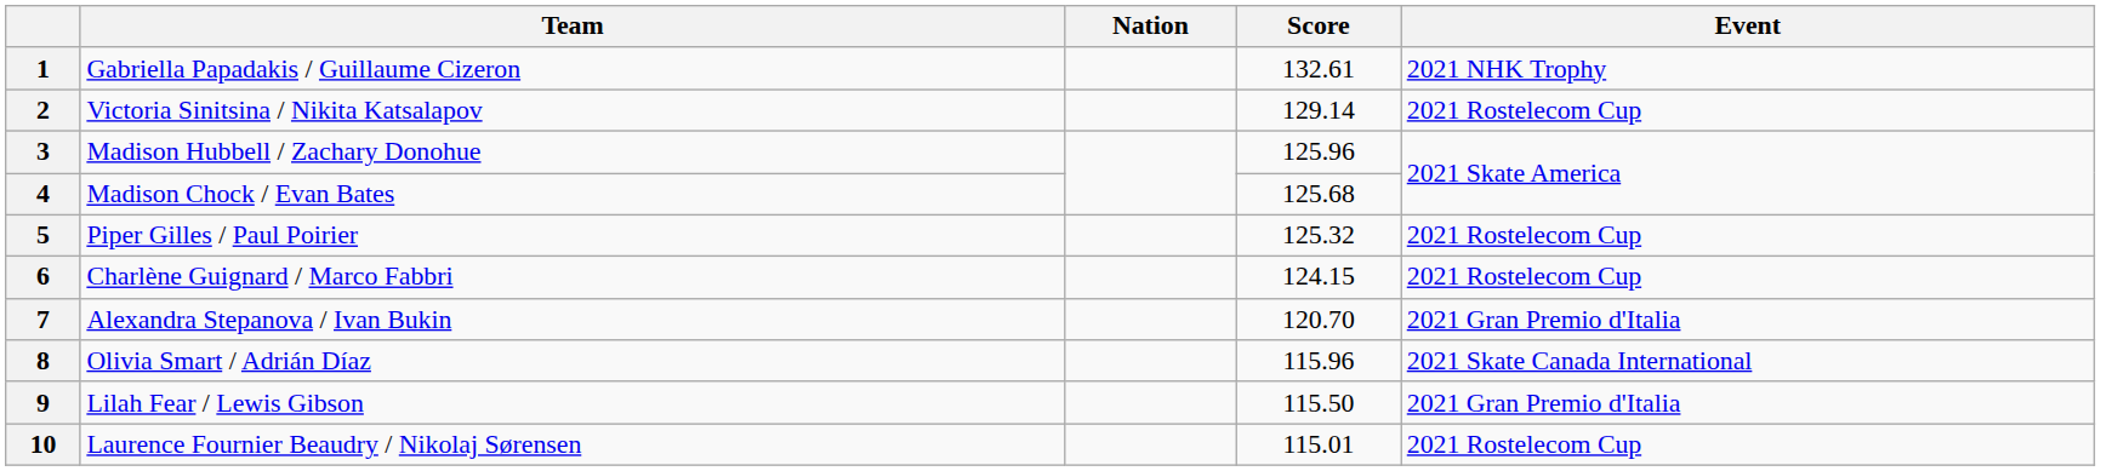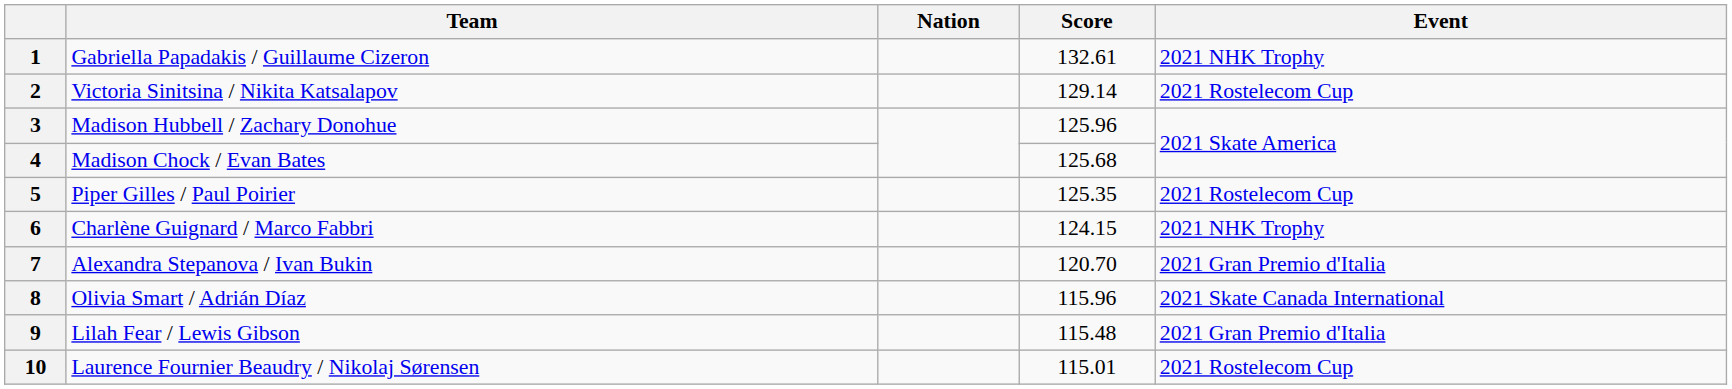 <table class="wikitable sortable" style="text-align:left; width:80%">
 <tr>
 <th scope="col"></th>
 <th scope="col">Team</th>
 <th scope="col">Nation</th>
 <th scope="col">Score</th>
 <th scope="col">Event</th>
 </tr>
 <tr>
 <th scope="row">1</th>
 <td><a href='#'>Gabriella Papadakis</a> / <a href='#'>Guillaume Cizeron</a></td>
 <td></td>
 <td style="text-align:center;">132.61</td>
 <td><a href='#'>2021 NHK Trophy</a></td>
 </tr>
 <tr>
 <th scope="row">2</th>
 <td><a href='#'>Victoria Sinitsina</a> / <a href='#'>Nikita Katsalapov</a></td>
 <td></td>
 <td style="text-align:center;">129.14</td>
 <td><a href='#'>2021 Rostelecom Cup</a></td>
 </tr>
 <tr>
 <th scope="row">3</th>
 <td><a href='#'>Madison Hubbell</a> / <a href='#'>Zachary Donohue</a></td>
 <td rowspan="2"></td>
 <td style="text-align:center;">125.96</td>
 <td rowspan="2"><a href='#'>2021 Skate America</a></td>
 </tr>
 <tr>
 <th scope="row">4</th>
 <td><a href='#'>Madison Chock</a> / <a href='#'>Evan Bates</a></td>
 <td style="text-align:center;">125.68</td>
 </tr>
 <tr>
 <th scope="row">5</th>
 <td><a href='#'>Piper Gilles</a> / <a href='#'>Paul Poirier</a></td>
 <td></td>
-<td style="text-align:center;">125.32</td>
+<td style="text-align:center;">125.35</td>
 <td><a href='#'>2021 Rostelecom Cup</a></td>
 </tr>
 <tr>
 <th scope="row">6</th>
 <td><a href='#'>Charlène Guignard</a> / <a href='#'>Marco Fabbri</a></td>
 <td></td>
 <td style="text-align:center;">124.15</td>
-<td><a href='#'>2021 Rostelecom Cup</a></td>
+<td><a href='#'>2021 NHK Trophy</a></td>
 </tr>
 <tr>
 <th scope="row">7</th>
 <td><a href='#'>Alexandra Stepanova</a> / <a href='#'>Ivan Bukin</a></td>
 <td></td>
 <td style="text-align:center;">120.70</td>
 <td><a href='#'>2021 Gran Premio d'Italia</a></td>
 </tr>
 <tr>
 <th scope="row">8</th>
 <td><a href='#'>Olivia Smart</a> / <a href='#'>Adrián Díaz</a></td>
 <td></td>
 <td style="text-align:center;">115.96</td>
 <td><a href='#'>2021 Skate Canada International</a></td>
 </tr>
 <tr>
 <th scope="row">9</th>
 <td><a href='#'>Lilah Fear</a> / <a href='#'>Lewis Gibson</a></td>
 <td></td>
-<td style="text-align:center;">115.50</td>
+<td style="text-align:center;">115.48</td>
 <td><a href='#'>2021 Gran Premio d'Italia</a></td>
 </tr>
 <tr>
 <th scope="row">10</th>
 <td><a href='#'>Laurence Fournier Beaudry</a> / <a href='#'>Nikolaj Sørensen</a></td>
 <td></td>
 <td style="text-align:center;">115.01</td>
 <td><a href='#'>2021 Rostelecom Cup</a></td>
 </tr>
 </table>
